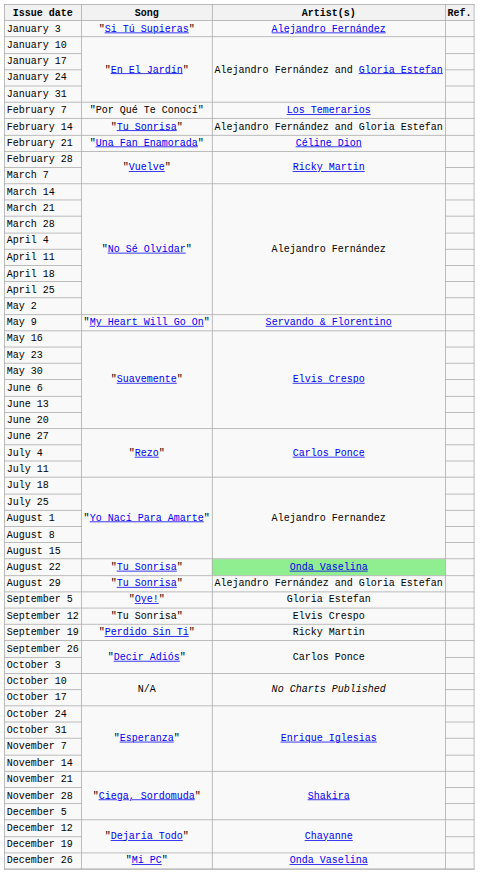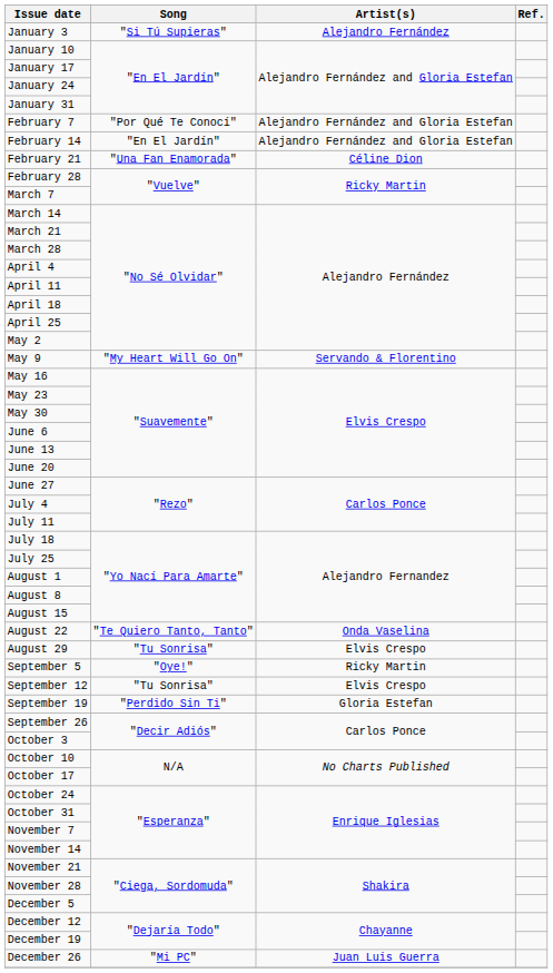 <table class="wikitable">
 <tr>
 <th style="text-align: center;">Issue date</th>
 <th style="text-align: center;">Song</th>
 <th style="text-align: center;">Artist(s)</th>
 <th style="text-align: center;">Ref.</th>
 </tr>
 <tr>
 <td>January 3</td>
 <td style="text-align: center;">"<a href='#'>Si Tú Supieras</a>"</td>
 <td style="text-align: center;"><a href='#'>Alejandro Fernández</a></td>
 <td style="text-align: center;"></td>
 </tr>
 <tr>
 <td>January 10</td>
 <td style="text-align: center;" rowspan="4">"<a href='#'>En El Jardín</a>"</td>
 <td style="text-align: center;" rowspan="4">Alejandro Fernández and <a href='#'>Gloria Estefan</a></td>
 <td style="text-align: center;"></td>
 </tr>
 <tr>
 <td>January 17</td>
 <td style="text-align: center;"></td>
 </tr>
 <tr>
 <td>January 24</td>
 <td style="text-align: center;"></td>
 </tr>
 <tr>
 <td>January 31</td>
 <td style="text-align: center;"></td>
 </tr>
 <tr>
 <td>February 7</td>
 <td style="text-align: center;">"Por Qué Te Conocí"</td>
-<td style="text-align: center;"><a href='#'>Los Temerarios</a></td>
+<td style="text-align: center;">Alejandro Fernández and Gloria Estefan</td>
 <td style="text-align: center;"></td>
 </tr>
 <tr>
 <td>February 14</td>
-<td style="text-align: center;">"<a href='#'>Tu Sonrisa</a>"</td>
+<td style="text-align: center;">"En El Jardín"</td>
 <td style="text-align: center;">Alejandro Fernández and Gloria Estefan</td>
 <td style="text-align: center;"></td>
 </tr>
 <tr>
 <td>February 21</td>
 <td style="text-align: center;">"<a href='#'>Una Fan Enamorada</a>"</td>
 <td style="text-align: center;"><a href='#'>Céline Dion</a></td>
 <td style="text-align: center;"></td>
 </tr>
 <tr>
 <td>February 28</td>
 <td style="text-align: center;" rowspan="2">"<a href='#'>Vuelve</a>"</td>
 <td style="text-align: center;" rowspan="2"><a href='#'>Ricky Martin</a></td>
 <td style="text-align: center;"></td>
 </tr>
 <tr>
 <td>March 7</td>
 <td style="text-align: center;"></td>
 </tr>
 <tr>
 <td>March 14</td>
 <td style="text-align: center;" rowspan="8">"<a href='#'>No Sé Olvidar</a>"</td>
 <td style="text-align: center;" rowspan="8">Alejandro Fernández</td>
 <td style="text-align: center;"></td>
 </tr>
 <tr>
 <td>March 21</td>
 <td style="text-align: center;"></td>
 </tr>
 <tr>
 <td>March 28</td>
 <td style="text-align: center;"></td>
 </tr>
 <tr>
 <td>April 4</td>
 <td style="text-align: center;"></td>
 </tr>
 <tr>
 <td>April 11</td>
 <td style="text-align: center;"></td>
 </tr>
 <tr>
 <td>April 18</td>
 <td style="text-align: center;"></td>
 </tr>
 <tr>
 <td>April 25</td>
 <td style="text-align: center;"></td>
 </tr>
 <tr>
 <td>May 2</td>
 <td style="text-align: center;"></td>
 </tr>
 <tr>
 <td>May 9</td>
 <td style="text-align: center;">"<a href='#'>My Heart Will Go On</a>"</td>
 <td style="text-align: center;"><a href='#'>Servando & Florentino</a></td>
 <td style="text-align: center;"></td>
 </tr>
 <tr>
 <td>May 16</td>
 <td style="text-align: center;" rowspan="6">"<a href='#'>Suavemente</a>"</td>
 <td style="text-align: center;" rowspan="6"><a href='#'>Elvis Crespo</a></td>
 <td style="text-align: center;"></td>
 </tr>
 <tr>
 <td>May 23</td>
 <td style="text-align: center;"></td>
 </tr>
 <tr>
 <td>May 30</td>
 <td style="text-align: center;"></td>
 </tr>
 <tr>
 <td>June 6</td>
 <td style="text-align: center;"></td>
 </tr>
 <tr>
 <td>June 13</td>
 <td style="text-align: center;"></td>
 </tr>
 <tr>
 <td>June 20</td>
 <td style="text-align: center;"></td>
 </tr>
 <tr>
 <td>June 27</td>
 <td style="text-align: center;" rowspan="3">"<a href='#'>Rezo</a>"</td>
 <td style="text-align: center;" rowspan="3"><a href='#'>Carlos Ponce</a></td>
 <td style="text-align: center;"></td>
 </tr>
 <tr>
 <td>July 4</td>
 <td style="text-align: center;"></td>
 </tr>
 <tr>
 <td>July 11</td>
 <td style="text-align: center;"></td>
 </tr>
 <tr>
 <td>July 18</td>
 <td style="text-align: center;" rowspan="5">"<a href='#'>Yo Nací Para Amarte</a>"</td>
 <td style="text-align: center;" rowspan="5">Alejandro Fernandez</td>
 <td style="text-align: center;"></td>
 </tr>
 <tr>
 <td>July 25</td>
 <td style="text-align: center;"></td>
 </tr>
 <tr>
 <td>August 1</td>
 <td style="text-align: center;"></td>
 </tr>
 <tr>
 <td>August 8</td>
 <td style="text-align: center;"></td>
 </tr>
 <tr>
 <td>August 15</td>
 <td style="text-align: center;"></td>
 </tr>
 <tr>
 <td>August 22</td>
-<td style="text-align: center;">"<a href='#'>Tu Sonrisa</a>"</td>
-<td style="background: lightgreen; text-align: center;"><a href='#'>Onda Vaselina</a></td>
+<td style="text-align: center;">"<a href='#'>Te Quiero Tanto, Tanto</a>"</td>
+<td style="text-align: center;"><a href='#'>Onda Vaselina</a></td>
 <td style="text-align: center;"></td>
 </tr>
 <tr>
 <td>August 29</td>
 <td style="text-align: center;">"<a href='#'>Tu Sonrisa</a>"</td>
-<td style="text-align: center;">Alejandro Fernández and Gloria Estefan</td>
+<td style="text-align: center;">Elvis Crespo</td>
 <td style="text-align: center;"></td>
 </tr>
 <tr>
 <td>September 5</td>
 <td style="text-align: center;">"<a href='#'>Oye!</a>"</td>
-<td style="text-align: center;">Gloria Estefan</td>
+<td style="text-align: center;">Ricky Martin</td>
 <td style="text-align: center;"></td>
 </tr>
 <tr>
 <td>September 12</td>
 <td style="text-align: center;">"Tu Sonrisa"</td>
 <td style="text-align: center;">Elvis Crespo</td>
 <td style="text-align: center;"></td>
 </tr>
 <tr>
 <td>September 19</td>
 <td style="text-align: center;">"<a href='#'>Perdido Sin Ti</a>"</td>
-<td style="text-align: center;">Ricky Martin</td>
+<td style="text-align: center;">Gloria Estefan</td>
 <td style="text-align: center;"></td>
 </tr>
 <tr>
 <td>September 26</td>
 <td style="text-align: center;" rowspan="2">"<a href='#'>Decir Adiós</a>"</td>
 <td style="text-align: center;" rowspan="2">Carlos Ponce</td>
 <td style="text-align: center;"></td>
 </tr>
 <tr>
 <td>October 3</td>
 <td style="text-align: center;"></td>
 </tr>
 <tr>
 <td>October 10</td>
 <td style="text-align: center;" rowspan="2">N/A</td>
 <td style="text-align: center;" rowspan="2"><em>No Charts Published</em></td>
 <td style="text-align: center;"></td>
 </tr>
 <tr>
 <td>October 17</td>
 <td style="text-align: center;"></td>
 </tr>
 <tr>
 <td>October 24</td>
 <td style="text-align: center;" rowspan="4">"<a href='#'>Esperanza</a>"</td>
 <td style="text-align: center;" rowspan="4"><a href='#'>Enrique Iglesias</a></td>
 <td style="text-align: center;"></td>
 </tr>
 <tr>
 <td>October 31</td>
 <td style="text-align: center;"></td>
 </tr>
 <tr>
 <td>November 7</td>
 <td style="text-align: center;"></td>
 </tr>
 <tr>
 <td>November 14</td>
 <td style="text-align: center;"></td>
 </tr>
 <tr>
 <td>November 21</td>
 <td style="text-align: center;" rowspan="3">"<a href='#'>Ciega, Sordomuda</a>"</td>
 <td style="text-align: center;" rowspan="3"><a href='#'>Shakira</a></td>
 <td style="text-align: center;"></td>
 </tr>
 <tr>
 <td>November 28</td>
 <td style="text-align: center;"></td>
 </tr>
 <tr>
 <td>December 5</td>
 <td style="text-align: center;"></td>
 </tr>
 <tr>
 <td>December 12</td>
 <td style="text-align: center;" rowspan="2">"<a href='#'>Dejaría Todo</a>"</td>
 <td style="text-align: center;" rowspan="2"><a href='#'>Chayanne</a></td>
 <td style="text-align: center;"></td>
 </tr>
 <tr>
 <td>December 19</td>
 <td style="text-align: center;"></td>
 </tr>
 <tr>
 <td>December 26</td>
 <td style="text-align: center;">"<a href='#'>Mi PC</a>"</td>
-<td style="text-align: center;"><a href='#'>Onda Vaselina</a></td>
+<td style="text-align: center;"><a href='#'>Juan Luis Guerra</a></td>
 <td style="text-align: center;"></td>
 </tr>
 <tr>
 </tr>
 </table>
